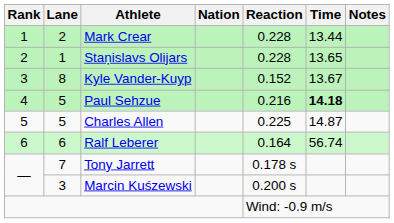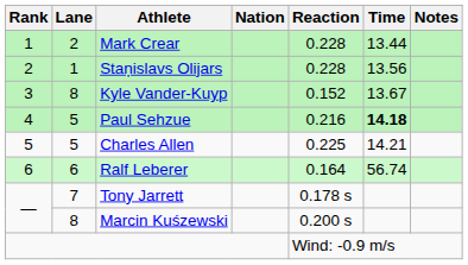 <table class="wikitable sortable" style="text-align:center">
 <tr>
 <th>Rank</th>
 <th>Lane</th>
 <th>Athlete</th>
 <th>Nation</th>
 <th>Reaction</th>
 <th>Time</th>
 <th>Notes</th>
 </tr>
 <tr bgcolor = "bbf3bb">
 <td>1</td>
 <td>2</td>
 <td align="left"><a href='#'>Mark Crear</a></td>
 <td align="left"></td>
 <td>0.228</td>
 <td>13.44</td>
 <td></td>
 </tr>
 <tr bgcolor = "bbf3bb">
 <td>2</td>
 <td>1</td>
 <td align="left"><a href='#'>Staņislavs Olijars</a></td>
 <td align="left"></td>
 <td>0.228</td>
-<td>13.65</td>
+<td>13.56</td>
 <td></td>
 </tr>
 <tr bgcolor = "bbf3bb">
 <td>3</td>
 <td>8</td>
 <td align="left"><a href='#'>Kyle Vander-Kuyp</a></td>
 <td align="left"></td>
 <td>0.152</td>
 <td>13.67</td>
 <td></td>
 </tr>
 <tr bgcolor = "bbf3bb">
 <td>4</td>
 <td>5</td>
 <td align="left"><a href='#'>Paul Sehzue</a></td>
 <td align="left"></td>
 <td>0.216</td>
 <td><strong>14.18</strong></td>
 <td></td>
 </tr>
 <tr>
 <td>5</td>
 <td>5</td>
 <td align="left"><a href='#'>Charles Allen</a></td>
 <td align="left"></td>
 <td>0.225</td>
-<td>14.87</td>
+<td>14.21</td>
 <td></td>
 </tr>
 <tr bgcolor=ccf9cc>
 <td>6</td>
 <td>6</td>
 <td align="left"><a href='#'>Ralf Leberer</a></td>
 <td align="left"></td>
 <td>0.164</td>
 <td>56.74</td>
 <td></td>
 </tr>
 <tr>
 <td rowspan=2 data-sort-value=7>—</td>
 <td>7</td>
 <td align="left"><a href='#'>Tony Jarrett</a></td>
 <td align="left"></td>
 <td>0.178 s</td>
 <td data-sort-value=99.99></td>
 <td></td>
 </tr>
 <tr>
-<td>3</td>
+<td>8</td>
 <td align="left"><a href='#'>Marcin Kuśzewski</a></td>
 <td align="left"></td>
 <td>0.200 s</td>
 <td data-sort-value=99.99></td>
 <td></td>
 </tr>
 <tr class="sortbottom">
 <td colspan=4></td>
 <td colspan="3" style="text-align:left;">Wind: -0.9 m/s</td>
 </tr>
 </table>
